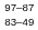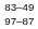 <table style="text-align:center">
 <tr>
 <th width=200></th>
 <th width=100></th>
 <th width=200></th>
 </tr>
 <tr>
 <td align=right><strong></strong></td>
-<td align=center>97–87</td>
+<td align=center>83–49</td>
 <td align=left></td>
 </tr>
 <tr>
 <td align=right><strong></strong></td>
-<td align=center>83–49</td>
+<td align=center>97–87</td>
 <td align=left></td>
 </tr>
 </table>
